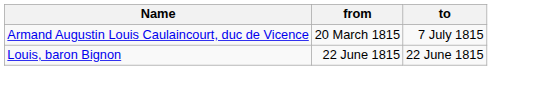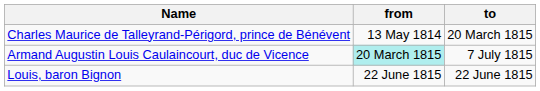 <table class="wikitable" style="text-align:right;">
 <tr>
 <th>Name</th>
 <th>from</th>
 <th>to</th>
 </tr>
 <tr>
+<td align=left><a href='#'>Charles Maurice de Talleyrand-Périgord, prince de Bénévent</a></td>
+<td>13 May 1814</td>
+<td>20 March 1815</td>
+</tr>
+<tr>
 <td align=left><a href='#'>Armand Augustin Louis Caulaincourt, duc de Vicence</a></td>
-<td>20 March 1815</td>
+<td style="background: paleturquoise;">20 March 1815</td>
 <td>7 July 1815</td>
 </tr>
 <tr>
 <td align=left><a href='#'>Louis, baron Bignon</a></td>
 <td>22 June 1815</td>
 <td>22 June 1815</td>
 </tr>
 </table>
